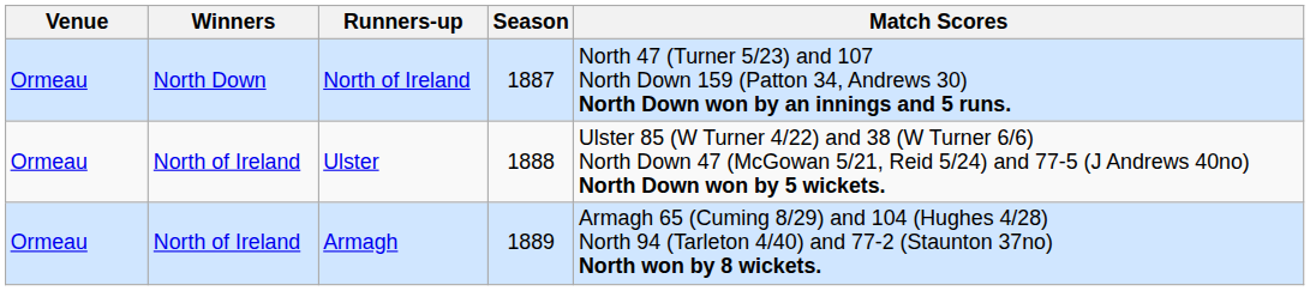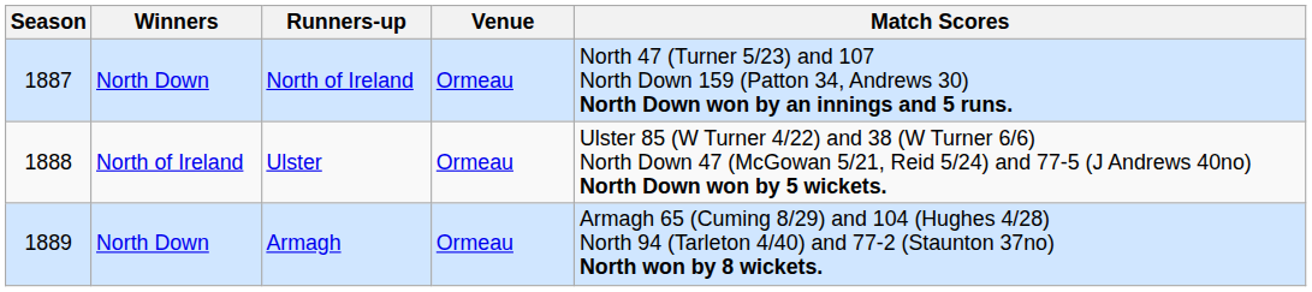 <table class="wikitable">
 <tr>
-<th width="100">Venue</th>
+<th>Season</th>
 <th width="120">Winners</th>
 <th width="120">Runners-up</th>
-<th>Season</th>
+<th width="100">Venue</th>
 <th width="540">Match Scores</th>
 </tr>
 <tr style="background: #D0E6FF;">
-<td><a href='#'>Ormeau</a></td>
+<td align="center">1887</td>
 <td><a href='#'>North Down</a></td>
 <td><a href='#'>North of Ireland</a></td>
-<td align="center">1887</td>
+<td><a href='#'>Ormeau</a></td>
 <td>North 47 (Turner 5/23) and 107<br>North Down 159 (Patton 34, Andrews 30)<br><strong>North Down won by an innings and 5 runs.</strong></td>
 </tr>
 <tr>
-<td><a href='#'>Ormeau</a></td>
+<td align="center">1888</td>
 <td><a href='#'>North of Ireland</a></td>
 <td><a href='#'>Ulster</a></td>
-<td align="center">1888</td>
+<td><a href='#'>Ormeau</a></td>
 <td>Ulster 85 (W Turner 4/22) and 38 (W Turner 6/6)<br>North Down 47 (McGowan 5/21, Reid 5/24) and 77-5 (J Andrews 40no)<br><strong>North Down won by 5 wickets.</strong></td>
 </tr>
 <tr style="background: #D0E6FF;">
+<td align="center">1889</td>
+<td><a href='#'>North Down</a></td>
+<td><a href='#'>Armagh</a></td>
 <td><a href='#'>Ormeau</a></td>
-<td><a href='#'>North of Ireland</a></td>
-<td><a href='#'>Armagh</a></td>
-<td align="center">1889</td>
 <td>Armagh 65 (Cuming 8/29) and 104 (Hughes 4/28)<br>North 94 (Tarleton 4/40) and 77-2 (Staunton 37no)<br><strong>North won by 8 wickets.</strong></td>
 </tr>
 </table>
